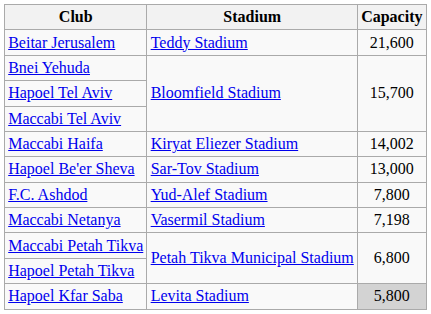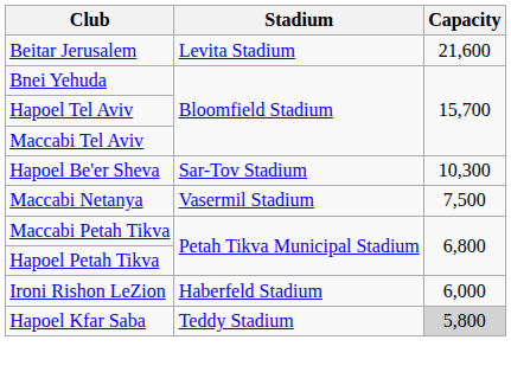 <table class="wikitable sortable">
 <tr>
 <th>Club</th>
 <th>Stadium</th>
 <th>Capacity</th>
 </tr>
 <tr>
 <td><a href='#'>Beitar Jerusalem</a></td>
-<td><a href='#'>Teddy Stadium</a></td>
+<td><a href='#'>Levita Stadium</a></td>
 <td align="center">21,600</td>
 </tr>
 <tr>
 <td><a href='#'>Bnei Yehuda</a></td>
 <td rowspan="3"><a href='#'>Bloomfield Stadium</a></td>
 <td rowspan="3" align="center">15,700</td>
 </tr>
 <tr>
 <td><a href='#'>Hapoel Tel Aviv</a></td>
 </tr>
 <tr>
 <td><a href='#'>Maccabi Tel Aviv</a></td>
 </tr>
 <tr>
-<td><a href='#'>Maccabi Haifa</a></td>
-<td><a href='#'>Kiryat Eliezer Stadium</a></td>
-<td align="center">14,002</td>
-</tr>
-<tr>
 <td><a href='#'>Hapoel Be'er Sheva</a></td>
 <td><a href='#'>Sar-Tov Stadium</a></td>
-<td align="center">13,000</td>
-</tr>
-<tr>
-<td><a href='#'>F.C. Ashdod</a></td>
-<td><a href='#'>Yud-Alef Stadium</a></td>
-<td align="center">7,800</td>
+<td align="center">10,300</td>
 </tr>
 <tr>
 <td><a href='#'>Maccabi Netanya</a></td>
 <td><a href='#'>Vasermil Stadium</a></td>
-<td align="center">7,198</td>
+<td align="center">7,500</td>
 </tr>
 <tr>
 <td><a href='#'>Maccabi Petah Tikva</a></td>
 <td rowspan="2"><a href='#'>Petah Tikva Municipal Stadium</a></td>
 <td rowspan="2" align="center">6,800</td>
 </tr>
 <tr>
 <td><a href='#'>Hapoel Petah Tikva</a></td>
 </tr>
 <tr>
+<td><a href='#'>Ironi Rishon LeZion</a></td>
+<td><a href='#'>Haberfeld Stadium</a></td>
+<td align="center">6,000</td>
+</tr>
+<tr>
 <td><a href='#'>Hapoel Kfar Saba</a></td>
-<td><a href='#'>Levita Stadium</a></td>
+<td><a href='#'>Teddy Stadium</a></td>
 <td align="center" style="background: lightgrey;">5,800</td>
 </tr>
 </table>
